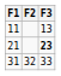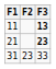 <table class="wikitable">
 <tr>
 <th>F1</th>
 <th>F2</th>
 <th>F3</th>
 </tr>
 <tr>
 <td>11</td>
 <td></td>
-<td>13</td>
+<td><strong>13</strong></td>
 </tr>
 <tr>
 <td>21</td>
 <td></td>
 <td><strong>23</strong></td>
 </tr>
 <tr>
 <td>31</td>
-<td>32</td>
+<td>23</td>
 <td>33</td>
 </tr>
 </table>
